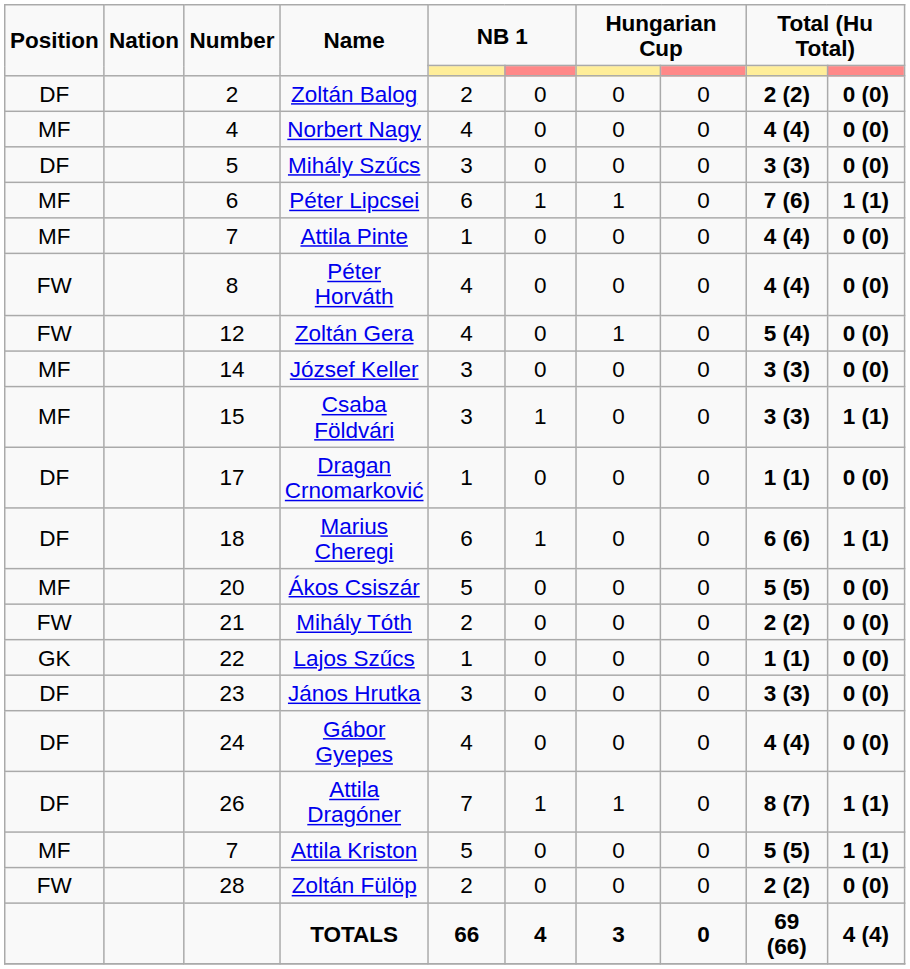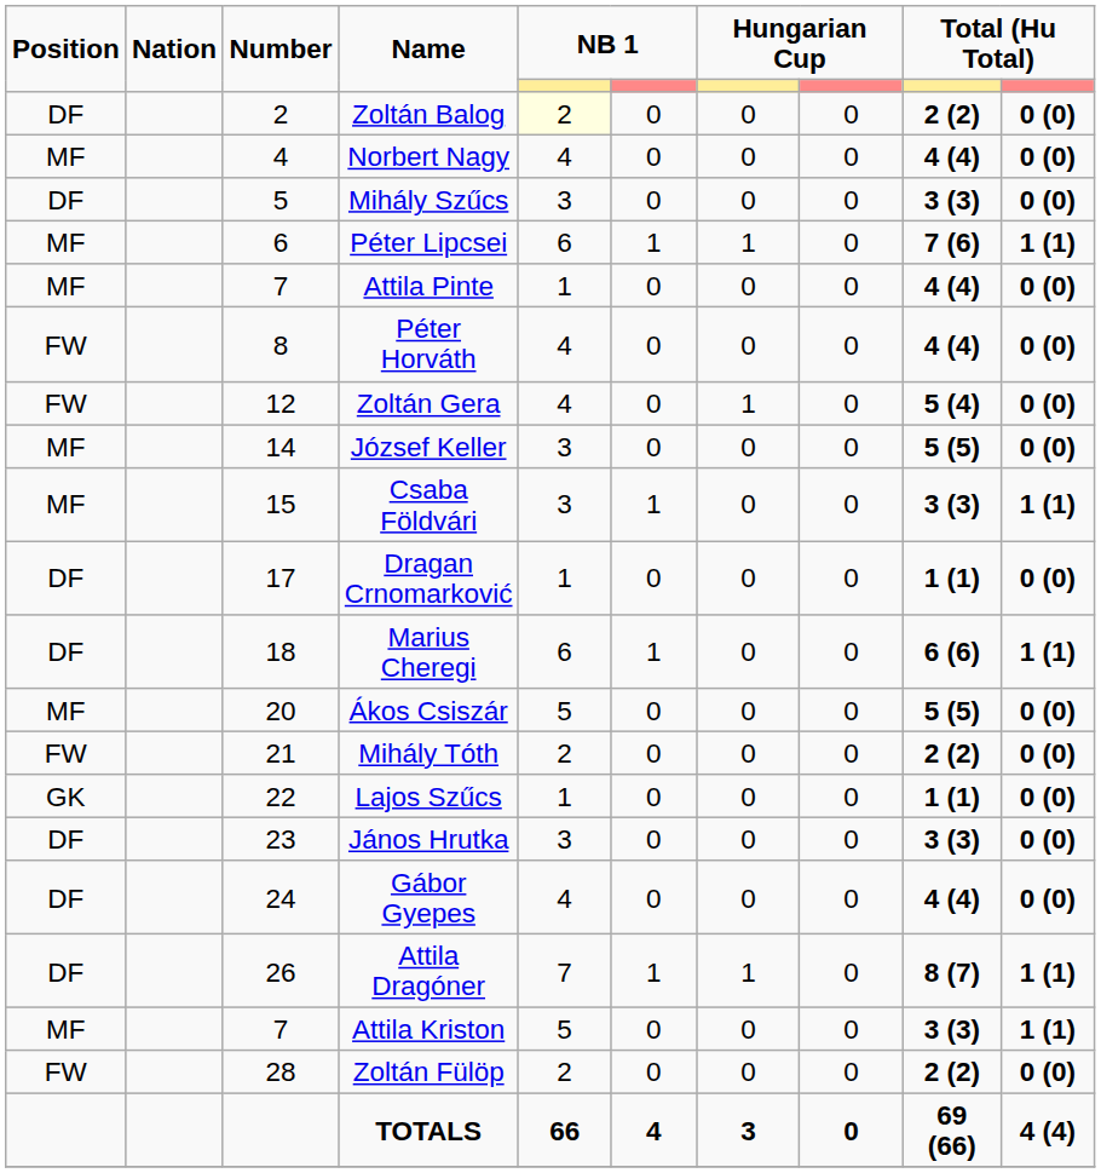 <table class="wikitable" style="font-size: 95%; text-align: center;">
 <tr>
 <td rowspan="2" width="5%" align="center"><strong>Position</strong></td>
 <td rowspan="2" width="7%" align="center"><strong>Nation</strong></td>
 <td rowspan="2" width="5%" align="center"><strong>Number</strong></td>
 <td rowspan="2" width="15%" align="center"><strong>Name</strong></td>
 <td colspan="2" align="center"><strong>NB 1</strong></td>
 <td colspan="2" align="center"><strong>Hungarian Cup</strong></td>
 <td colspan="2" align="center"><strong>Total (Hu Total)</strong></td>
 </tr>
 <tr>
 <th width=60 style="background: #FFEE99"></th>
 <th width=60 style="background: #FF8888"></th>
 <th width=60 style="background: #FFEE99"></th>
 <th width=60 style="background: #FF8888"></th>
 <th width=60 style="background: #FFEE99"></th>
 <th width=60 style="background: #FF8888"></th>
 </tr>
 <tr>
 <td>DF</td>
 <td></td>
 <td>2</td>
 <td><a href='#'>Zoltán Balog</a></td>
-<td>2</td>
+<td style="background: lightyellow;">2</td>
 <td>0</td>
 <td>0</td>
 <td>0</td>
 <td><strong>2 (2)</strong></td>
 <td><strong>0 (0)</strong></td>
 </tr>
 <tr>
 <td>MF</td>
 <td></td>
 <td>4</td>
 <td><a href='#'>Norbert Nagy</a></td>
 <td>4</td>
 <td>0</td>
 <td>0</td>
 <td>0</td>
 <td><strong>4 (4)</strong></td>
 <td><strong>0 (0)</strong></td>
 </tr>
 <tr>
 <td>DF</td>
 <td></td>
 <td>5</td>
 <td><a href='#'>Mihály Szűcs</a></td>
 <td>3</td>
 <td>0</td>
 <td>0</td>
 <td>0</td>
 <td><strong>3 (3)</strong></td>
 <td><strong>0 (0)</strong></td>
 </tr>
 <tr>
 <td>MF</td>
 <td></td>
 <td>6</td>
 <td><a href='#'>Péter Lipcsei</a></td>
 <td>6</td>
 <td>1</td>
 <td>1</td>
 <td>0</td>
 <td><strong>7 (6)</strong></td>
 <td><strong>1 (1)</strong></td>
 </tr>
 <tr>
 <td>MF</td>
 <td></td>
 <td>7</td>
 <td><a href='#'>Attila Pinte</a></td>
 <td>1</td>
 <td>0</td>
 <td>0</td>
 <td>0</td>
 <td><strong>4 (4)</strong></td>
 <td><strong>0 (0)</strong></td>
 </tr>
 <tr>
 <td>FW</td>
 <td></td>
 <td>8</td>
 <td><a href='#'>Péter Horváth</a></td>
 <td>4</td>
 <td>0</td>
 <td>0</td>
 <td>0</td>
 <td><strong>4 (4)</strong></td>
 <td><strong>0 (0)</strong></td>
 </tr>
 <tr>
 <td>FW</td>
 <td></td>
 <td>12</td>
 <td><a href='#'>Zoltán Gera</a></td>
 <td>4</td>
 <td>0</td>
 <td>1</td>
 <td>0</td>
 <td><strong>5 (4)</strong></td>
 <td><strong>0 (0)</strong></td>
 </tr>
 <tr>
 <td>MF</td>
 <td></td>
 <td>14</td>
 <td><a href='#'>József Keller</a></td>
 <td>3</td>
 <td>0</td>
 <td>0</td>
 <td>0</td>
-<td><strong>3 (3)</strong></td>
+<td><strong>5 (5)</strong></td>
 <td><strong>0 (0)</strong></td>
 </tr>
 <tr>
 <td>MF</td>
 <td></td>
 <td>15</td>
 <td><a href='#'>Csaba Földvári</a></td>
 <td>3</td>
 <td>1</td>
 <td>0</td>
 <td>0</td>
 <td><strong>3 (3)</strong></td>
 <td><strong>1 (1)</strong></td>
 </tr>
 <tr>
 <td>DF</td>
 <td></td>
 <td>17</td>
 <td><a href='#'>Dragan Crnomarković</a></td>
 <td>1</td>
 <td>0</td>
 <td>0</td>
 <td>0</td>
 <td><strong>1 (1)</strong></td>
 <td><strong>0 (0)</strong></td>
 </tr>
 <tr>
 <td>DF</td>
 <td></td>
 <td>18</td>
 <td><a href='#'>Marius Cheregi</a></td>
 <td>6</td>
 <td>1</td>
 <td>0</td>
 <td>0</td>
 <td><strong>6 (6)</strong></td>
 <td><strong>1 (1)</strong></td>
 </tr>
 <tr>
 <td>MF</td>
 <td></td>
 <td>20</td>
 <td><a href='#'>Ákos Csiszár</a></td>
 <td>5</td>
 <td>0</td>
 <td>0</td>
 <td>0</td>
 <td><strong>5 (5)</strong></td>
 <td><strong>0 (0)</strong></td>
 </tr>
 <tr>
 <td>FW</td>
 <td></td>
 <td>21</td>
 <td><a href='#'>Mihály Tóth</a></td>
 <td>2</td>
 <td>0</td>
 <td>0</td>
 <td>0</td>
 <td><strong>2 (2)</strong></td>
 <td><strong>0 (0)</strong></td>
 </tr>
 <tr>
 <td>GK</td>
 <td></td>
 <td>22</td>
 <td><a href='#'>Lajos Szűcs</a></td>
 <td>1</td>
 <td>0</td>
 <td>0</td>
 <td>0</td>
 <td><strong>1 (1)</strong></td>
 <td><strong>0 (0)</strong></td>
 </tr>
 <tr>
 <td>DF</td>
 <td></td>
 <td>23</td>
 <td><a href='#'>János Hrutka</a></td>
 <td>3</td>
 <td>0</td>
 <td>0</td>
 <td>0</td>
 <td><strong>3 (3)</strong></td>
 <td><strong>0 (0)</strong></td>
 </tr>
 <tr>
 <td>DF</td>
 <td></td>
 <td>24</td>
 <td><a href='#'>Gábor Gyepes</a></td>
 <td>4</td>
 <td>0</td>
 <td>0</td>
 <td>0</td>
 <td><strong>4 (4)</strong></td>
 <td><strong>0 (0)</strong></td>
 </tr>
 <tr>
 <td>DF</td>
 <td></td>
 <td>26</td>
 <td><a href='#'>Attila Dragóner</a></td>
 <td>7</td>
 <td>1</td>
 <td>1</td>
 <td>0</td>
 <td><strong>8 (7)</strong></td>
 <td><strong>1 (1)</strong></td>
 </tr>
 <tr>
 <td>MF</td>
 <td></td>
 <td>7</td>
 <td><a href='#'>Attila Kriston</a></td>
 <td>5</td>
 <td>0</td>
 <td>0</td>
 <td>0</td>
-<td><strong>5 (5)</strong></td>
+<td><strong>3 (3)</strong></td>
 <td><strong>1 (1)</strong></td>
 </tr>
 <tr>
 <td>FW</td>
 <td></td>
 <td>28</td>
 <td><a href='#'>Zoltán Fülöp</a></td>
 <td>2</td>
 <td>0</td>
 <td>0</td>
 <td>0</td>
 <td><strong>2 (2)</strong></td>
 <td><strong>0 (0)</strong></td>
 </tr>
 <tr>
 <td></td>
 <td></td>
 <td></td>
 <td><strong>TOTALS</strong></td>
 <td><strong>66</strong></td>
 <td><strong>4</strong></td>
 <td><strong>3</strong></td>
 <td><strong>0</strong></td>
 <td><strong>69 (66)</strong></td>
 <td><strong>4 (4)</strong></td>
 </tr>
 <tr>
 </tr>
 </table>
